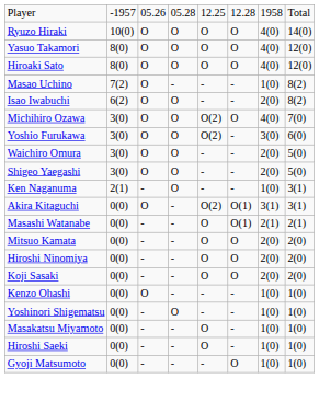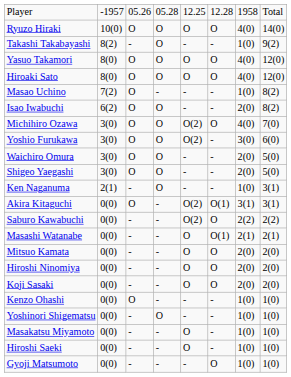 <table class="wikitable" style="text-align:left;">
 <tr>
 <td>Player</td>
 <td>-1957</td>
 <td>05.26</td>
 <td>05.28</td>
 <td>12.25</td>
 <td>12.28</td>
 <td>1958</td>
 <td>Total</td>
 </tr>
 <tr>
 <td><a href='#'>Ryuzo Hiraki</a></td>
 <td>10(0)</td>
 <td>O</td>
 <td>O</td>
 <td>O</td>
 <td>O</td>
 <td>4(0)</td>
 <td>14(0)</td>
+</tr>
+<tr>
+<td><a href='#'>Takashi Takabayashi</a></td>
+<td>8(2)</td>
+<td>-</td>
+<td>O</td>
+<td>-</td>
+<td>-</td>
+<td>1(0)</td>
+<td>9(2)</td>
 </tr>
 <tr>
 <td><a href='#'>Yasuo Takamori</a></td>
 <td>8(0)</td>
 <td>O</td>
 <td>O</td>
 <td>O</td>
 <td>O</td>
 <td>4(0)</td>
 <td>12(0)</td>
 </tr>
 <tr>
 <td><a href='#'>Hiroaki Sato</a></td>
 <td>8(0)</td>
 <td>O</td>
 <td>O</td>
 <td>O</td>
 <td>O</td>
 <td>4(0)</td>
 <td>12(0)</td>
 </tr>
 <tr>
 <td><a href='#'>Masao Uchino</a></td>
 <td>7(2)</td>
 <td>O</td>
 <td>-</td>
 <td>-</td>
 <td>-</td>
 <td>1(0)</td>
 <td>8(2)</td>
 </tr>
 <tr>
 <td><a href='#'>Isao Iwabuchi</a></td>
 <td>6(2)</td>
 <td>O</td>
 <td>O</td>
 <td>-</td>
 <td>-</td>
 <td>2(0)</td>
 <td>8(2)</td>
 </tr>
 <tr>
 <td><a href='#'>Michihiro Ozawa</a></td>
 <td>3(0)</td>
 <td>O</td>
 <td>O</td>
 <td>O(2)</td>
 <td>O</td>
 <td>4(0)</td>
 <td>7(0)</td>
 </tr>
 <tr>
 <td><a href='#'>Yoshio Furukawa</a></td>
 <td>3(0)</td>
 <td>O</td>
 <td>O</td>
 <td>O(2)</td>
 <td>-</td>
 <td>3(0)</td>
 <td>6(0)</td>
 </tr>
 <tr>
 <td><a href='#'>Waichiro Omura</a></td>
 <td>3(0)</td>
 <td>O</td>
 <td>O</td>
 <td>-</td>
 <td>-</td>
 <td>2(0)</td>
 <td>5(0)</td>
 </tr>
 <tr>
 <td><a href='#'>Shigeo Yaegashi</a></td>
 <td>3(0)</td>
 <td>O</td>
 <td>O</td>
 <td>-</td>
 <td>-</td>
 <td>2(0)</td>
 <td>5(0)</td>
 </tr>
 <tr>
 <td><a href='#'>Ken Naganuma</a></td>
 <td>2(1)</td>
 <td>-</td>
 <td>O</td>
 <td>-</td>
 <td>-</td>
 <td>1(0)</td>
 <td>3(1)</td>
 </tr>
 <tr>
 <td><a href='#'>Akira Kitaguchi</a></td>
 <td>0(0)</td>
 <td>O</td>
 <td>-</td>
 <td>O(2)</td>
 <td>O(1)</td>
 <td>3(1)</td>
 <td>3(1)</td>
 </tr>
 <tr>
+<td><a href='#'>Saburo Kawabuchi</a></td>
+<td>0(0)</td>
+<td>-</td>
+<td>-</td>
+<td>O(2)</td>
+<td>O</td>
+<td>2(2)</td>
+<td>2(2)</td>
+</tr>
+<tr>
 <td><a href='#'>Masashi Watanabe</a></td>
 <td>0(0)</td>
 <td>-</td>
 <td>-</td>
 <td>O</td>
 <td>O(1)</td>
 <td>2(1)</td>
 <td>2(1)</td>
 </tr>
 <tr>
 <td><a href='#'>Mitsuo Kamata</a></td>
 <td>0(0)</td>
 <td>-</td>
 <td>-</td>
 <td>O</td>
 <td>O</td>
 <td>2(0)</td>
 <td>2(0)</td>
 </tr>
 <tr>
 <td><a href='#'>Hiroshi Ninomiya</a></td>
 <td>0(0)</td>
 <td>-</td>
 <td>-</td>
 <td>O</td>
 <td>O</td>
 <td>2(0)</td>
 <td>2(0)</td>
 </tr>
 <tr>
 <td><a href='#'>Koji Sasaki</a></td>
 <td>0(0)</td>
 <td>-</td>
 <td>-</td>
 <td>O</td>
 <td>O</td>
 <td>2(0)</td>
 <td>2(0)</td>
 </tr>
 <tr>
 <td><a href='#'>Kenzo Ohashi</a></td>
 <td>0(0)</td>
 <td>O</td>
 <td>-</td>
 <td>-</td>
 <td>-</td>
 <td>1(0)</td>
 <td>1(0)</td>
 </tr>
 <tr>
 <td><a href='#'>Yoshinori Shigematsu</a></td>
 <td>0(0)</td>
 <td>-</td>
 <td>O</td>
 <td>-</td>
 <td>-</td>
 <td>1(0)</td>
 <td>1(0)</td>
 </tr>
 <tr>
 <td><a href='#'>Masakatsu Miyamoto</a></td>
 <td>0(0)</td>
 <td>-</td>
 <td>-</td>
 <td>O</td>
 <td>-</td>
 <td>1(0)</td>
 <td>1(0)</td>
 </tr>
 <tr>
 <td><a href='#'>Hiroshi Saeki</a></td>
 <td>0(0)</td>
 <td>-</td>
 <td>-</td>
 <td>O</td>
 <td>-</td>
 <td>1(0)</td>
 <td>1(0)</td>
 </tr>
 <tr>
 <td><a href='#'>Gyoji Matsumoto</a></td>
 <td>0(0)</td>
 <td>-</td>
 <td>-</td>
 <td>-</td>
 <td>O</td>
 <td>1(0)</td>
 <td>1(0)</td>
 </tr>
 </table>
